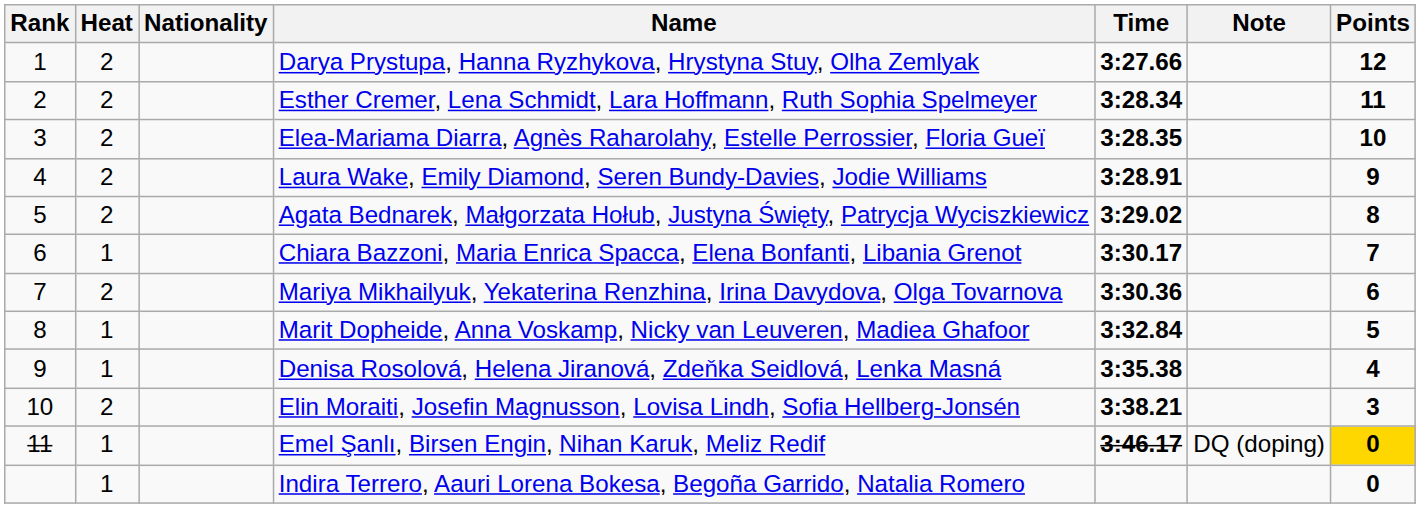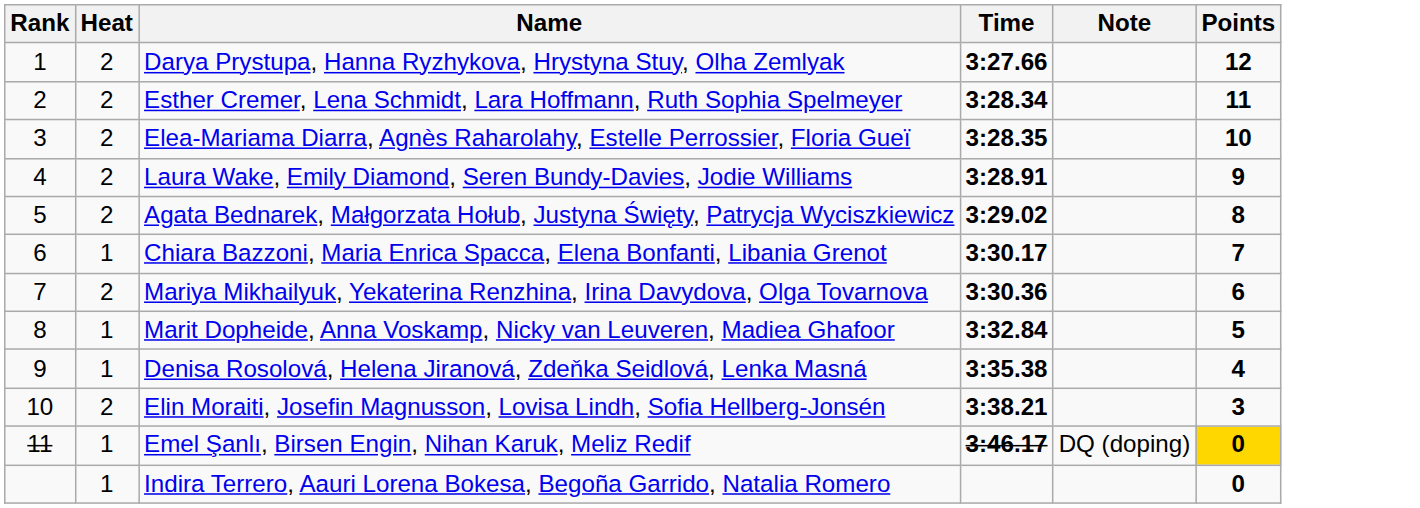 <table class="wikitable sortable" style="text-align:center">
 <tr>
 <th>Rank</th>
 <th>Heat</th>
-<th>Nationality</th>
 <th>Name</th>
 <th>Time</th>
 <th>Note</th>
 <th>Points</th>
 </tr>
 <tr>
 <td>1</td>
 <td>2</td>
-<td align=left></td>
 <td align=left><a href='#'>Darya Prystupa</a>, <a href='#'>Hanna Ryzhykova</a>, <a href='#'>Hrystyna Stuy</a>, <a href='#'>Olha Zemlyak</a></td>
 <td><strong>3:27.66</strong></td>
 <td></td>
 <td><strong>12</strong></td>
 </tr>
 <tr>
 <td>2</td>
 <td>2</td>
-<td align=left></td>
 <td align=left><a href='#'>Esther Cremer</a>, <a href='#'>Lena Schmidt</a>, <a href='#'>Lara Hoffmann</a>, <a href='#'>Ruth Sophia Spelmeyer</a></td>
 <td><strong>3:28.34</strong></td>
 <td></td>
 <td><strong>11</strong></td>
 </tr>
 <tr>
 <td>3</td>
 <td>2</td>
-<td align=left></td>
 <td align=left><a href='#'>Elea-Mariama Diarra</a>, <a href='#'>Agnès Raharolahy</a>, <a href='#'>Estelle Perrossier</a>, <a href='#'>Floria Gueï</a></td>
 <td><strong>3:28.35</strong></td>
 <td></td>
 <td><strong>10</strong></td>
 </tr>
 <tr>
 <td>4</td>
 <td>2</td>
-<td align=left></td>
 <td align=left><a href='#'>Laura Wake</a>, <a href='#'>Emily Diamond</a>, <a href='#'>Seren Bundy-Davies</a>, <a href='#'>Jodie Williams</a></td>
 <td><strong>3:28.91</strong></td>
 <td></td>
 <td><strong>9</strong></td>
 </tr>
 <tr>
 <td>5</td>
 <td>2</td>
-<td align=left></td>
 <td align=left><a href='#'>Agata Bednarek</a>, <a href='#'>Małgorzata Hołub</a>, <a href='#'>Justyna Święty</a>, <a href='#'>Patrycja Wyciszkiewicz</a></td>
 <td><strong>3:29.02</strong></td>
 <td></td>
 <td><strong>8</strong></td>
 </tr>
 <tr>
 <td>6</td>
 <td>1</td>
-<td align=left></td>
 <td align=left><a href='#'>Chiara Bazzoni</a>, <a href='#'>Maria Enrica Spacca</a>, <a href='#'>Elena Bonfanti</a>, <a href='#'>Libania Grenot</a></td>
 <td><strong>3:30.17</strong></td>
 <td></td>
 <td><strong>7</strong></td>
 </tr>
 <tr>
 <td>7</td>
 <td>2</td>
-<td align=left></td>
 <td align=left><a href='#'>Mariya Mikhailyuk</a>, <a href='#'>Yekaterina Renzhina</a>, <a href='#'>Irina Davydova</a>, <a href='#'>Olga Tovarnova</a></td>
 <td><strong>3:30.36</strong></td>
 <td></td>
 <td><strong>6</strong></td>
 </tr>
 <tr>
 <td>8</td>
 <td>1</td>
-<td align=left></td>
 <td align=left><a href='#'>Marit Dopheide</a>, <a href='#'>Anna Voskamp</a>, <a href='#'>Nicky van Leuveren</a>, <a href='#'>Madiea Ghafoor</a></td>
 <td><strong>3:32.84</strong></td>
 <td></td>
 <td><strong>5</strong></td>
 </tr>
 <tr>
 <td>9</td>
 <td>1</td>
-<td align=left></td>
 <td align=left><a href='#'>Denisa Rosolová</a>, <a href='#'>Helena Jiranová</a>, <a href='#'>Zdeňka Seidlová</a>, <a href='#'>Lenka Masná</a></td>
 <td><strong>3:35.38</strong></td>
 <td></td>
 <td><strong>4</strong></td>
 </tr>
 <tr>
 <td>10</td>
 <td>2</td>
-<td align=left></td>
 <td align=left><a href='#'>Elin Moraiti</a>, <a href='#'>Josefin Magnusson</a>, <a href='#'>Lovisa Lindh</a>, <a href='#'>Sofia Hellberg-Jonsén</a></td>
 <td><strong>3:38.21</strong></td>
 <td></td>
 <td><strong>3</strong></td>
 </tr>
 <tr>
 <td><s>11 </s></td>
 <td>1</td>
-<td align=left></td>
 <td align=left><a href='#'>Emel Şanlı</a>, <a href='#'>Birsen Engin</a>, <a href='#'>Nihan Karuk</a>, <a href='#'>Meliz Redif</a></td>
 <td><s><strong>3:46.17</strong> </s></td>
 <td>DQ (doping)</td>
 <td style="background: gold;"><strong>0</strong></td>
 </tr>
 <tr>
 <td></td>
 <td>1</td>
-<td align=left></td>
 <td align=left><a href='#'>Indira Terrero</a>, <a href='#'>Aauri Lorena Bokesa</a>, <a href='#'>Begoña Garrido</a>, <a href='#'>Natalia Romero</a></td>
 <td><strong></strong></td>
 <td></td>
 <td><strong>0</strong></td>
 </tr>
 </table>
